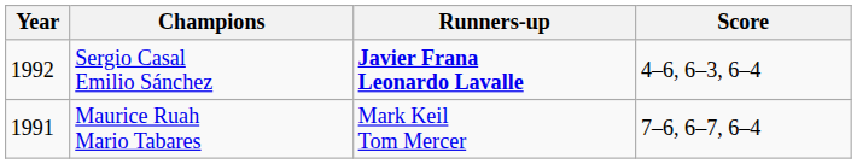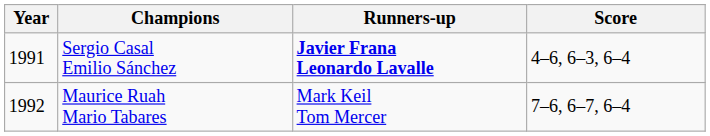 <table class="wikitable">
 <tr>
 <th style="width:40px">Year</th>
 <th style="width:200px">Champions</th>
 <th style="width:200px">Runners-up</th>
 <th style="width:150px" class="unsortable">Score</th>
 </tr>
 <tr>
-<td>1992</td>
+<td>1991</td>
 <td> <a href='#'>Sergio Casal</a><br> <a href='#'>Emilio Sánchez</a></td>
 <td><strong> <a href='#'>Javier Frana</a><br> <a href='#'>Leonardo Lavalle</a></strong></td>
 <td>4–6, 6–3, 6–4</td>
 </tr>
 <tr>
-<td>1991</td>
+<td>1992</td>
 <td> <a href='#'>Maurice Ruah</a><br> <a href='#'>Mario Tabares</a></td>
 <td> <a href='#'>Mark Keil</a><br> <a href='#'>Tom Mercer</a></td>
 <td>7–6, 6–7, 6–4</td>
 </tr>
 </table>
